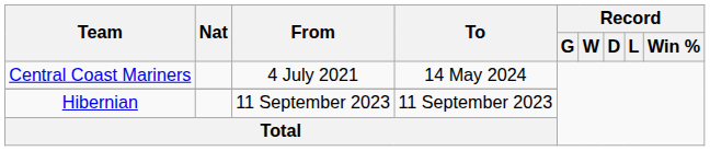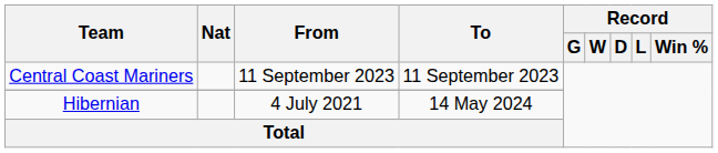 <table class="wikitable" style="text-align: center">
 <tr>
 <th rowspan="2">Team</th>
 <th rowspan="2">Nat</th>
 <th rowspan="2">From</th>
 <th rowspan="2">To</th>
 <th colspan="8">Record</th>
 </tr>
 <tr>
 <th>G</th>
 <th>W</th>
 <th>D</th>
 <th>L</th>
 <th>Win %</th>
 </tr>
 <tr>
 <td align=centre><a href='#'>Central Coast Mariners</a></td>
 <td></td>
-<td align=centre>4 July 2021</td>
-<td align=centre>14 May 2024<br></td>
+<td align=centre>11 September 2023</td>
+<td align=centre>11 September 2023<br></td>
 </tr>
 <tr>
 </tr>
 <tr>
 <td align=centre><a href='#'>Hibernian</a></td>
 <td></td>
-<td align=centre>11 September 2023</td>
-<td align=centre>11 September 2023<br></td>
+<td align=centre>4 July 2021</td>
+<td align=centre>14 May 2024<br></td>
 </tr>
 <tr>
 <th colspan="4">Total<br></th>
 </tr>
 </table>
